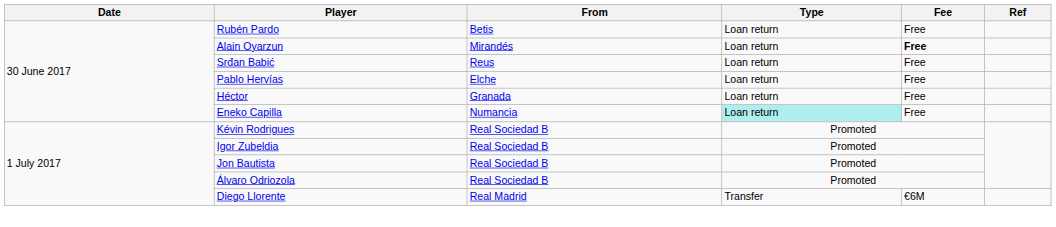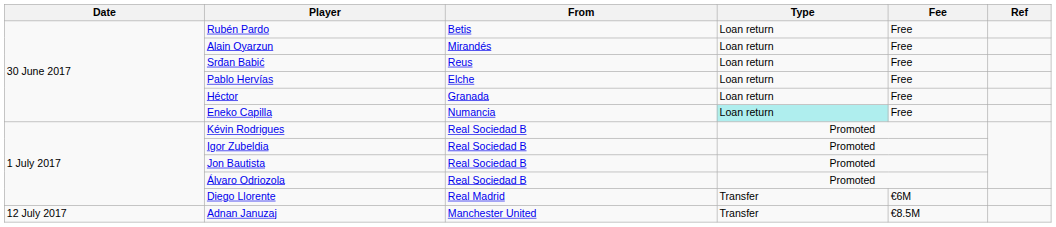 <table class="wikitable" style="width:80%;">
 <tr>
 <th>Date</th>
 <th>Player</th>
 <th>From</th>
 <th>Type</th>
 <th>Fee</th>
 <th>Ref</th>
 </tr>
 <tr>
 <td rowspan="6">30 June 2017</td>
 <td> <a href='#'>Rubén Pardo</a></td>
 <td> <a href='#'>Betis</a></td>
 <td>Loan return</td>
 <td>Free</td>
 <td></td>
 </tr>
 <tr>
 <td> <a href='#'>Alain Oyarzun</a></td>
 <td> <a href='#'>Mirandés</a></td>
 <td>Loan return</td>
-<td><strong>Free</strong></td>
+<td>Free</td>
 <td></td>
 </tr>
 <tr>
 <td> <a href='#'>Srđan Babić</a></td>
 <td> <a href='#'>Reus</a></td>
 <td>Loan return</td>
 <td>Free</td>
 <td></td>
 </tr>
 <tr>
 <td> <a href='#'>Pablo Hervías</a></td>
 <td><a href='#'>Elche</a></td>
 <td>Loan return</td>
 <td>Free</td>
 <td></td>
 </tr>
 <tr>
 <td> <a href='#'>Héctor</a></td>
 <td><a href='#'>Granada</a></td>
 <td>Loan return</td>
 <td>Free</td>
 <td></td>
 </tr>
 <tr>
 <td> <a href='#'>Eneko Capilla</a></td>
 <td><a href='#'>Numancia</a></td>
 <td style="background: paleturquoise;">Loan return</td>
 <td>Free</td>
 <td></td>
 </tr>
 <tr>
 <td rowspan="5">1 July 2017</td>
 <td> <a href='#'>Kévin Rodrigues</a></td>
 <td> <a href='#'>Real Sociedad B</a></td>
 <td colspan="2" style="text-align:center;">Promoted</td>
 <td rowspan="4"></td>
 </tr>
 <tr>
 <td> <a href='#'>Igor Zubeldia</a></td>
 <td> <a href='#'>Real Sociedad B</a></td>
 <td colspan="2" style="text-align:center;">Promoted</td>
 </tr>
 <tr>
 <td> <a href='#'>Jon Bautista</a></td>
 <td> <a href='#'>Real Sociedad B</a></td>
 <td colspan="2" style="text-align:center;">Promoted</td>
 </tr>
 <tr>
 <td> <a href='#'>Álvaro Odriozola</a></td>
 <td> <a href='#'>Real Sociedad B</a></td>
 <td colspan="2" style="text-align:center;">Promoted</td>
 </tr>
 <tr>
 <td> <a href='#'>Diego Llorente</a></td>
 <td> <a href='#'>Real Madrid</a></td>
 <td>Transfer</td>
 <td>€6M</td>
 <td></td>
 </tr>
+<tr>
+<td>12 July 2017</td>
+<td> <a href='#'>Adnan Januzaj</a></td>
+<td> <a href='#'>Manchester United</a></td>
+<td>Transfer</td>
+<td>€8.5M</td>
+<td></td>
+</tr>
 </table>
